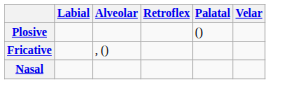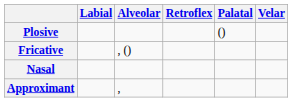 <table class="wikitable">
 <tr>
 <th></th>
 <th><a href='#'>Labial</a></th>
 <th><a href='#'>Alveolar</a></th>
 <th><a href='#'>Retroflex</a></th>
 <th><a href='#'>Palatal</a></th>
 <th><a href='#'>Velar</a></th>
 </tr>
 <tr>
 <th><a href='#'>Plosive</a></th>
 <td> </td>
 <td> </td>
 <td></td>
 <td>() </td>
 <td> </td>
 </tr>
 <tr>
 <th><a href='#'>Fricative</a></th>
 <td></td>
 <td>, ()</td>
 <td></td>
 <td></td>
 <td></td>
 </tr>
 <tr>
 <th><a href='#'>Nasal</a></th>
 <td></td>
 <td></td>
 <td></td>
 <td></td>
 <td></td>
 </tr>
+<tr>
+<th><a href='#'>Approximant</a></th>
+<td></td>
+<td>, </td>
+<td></td>
+<td></td>
+<td></td>
+</tr>
 </table>
